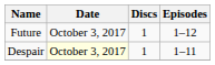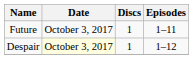 <table class="wikitable" style="text-align:center;">
 <tr>
 <th>Name</th>
 <th>Date</th>
 <th>Discs</th>
 <th>Episodes</th>
 </tr>
 <tr>
 <td>Future</td>
 <td>October 3, 2017</td>
 <td>1</td>
-<td>1–12</td>
+<td>1–11</td>
 </tr>
 <tr>
 <td>Despair</td>
 <td style="background: lightyellow;">October 3, 2017</td>
 <td>1</td>
-<td>1–11</td>
+<td>1–12</td>
 </tr>
 <tr>
 </tr>
 </table>
